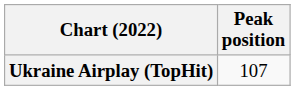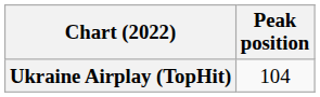 <table class="wikitable plainrowheaders" style="text-align:center">
 <tr>
 <th scope="col">Chart (2022)</th>
 <th scope="col">Peak<br>position</th>
 </tr>
 <tr>
 <th scope="row">Ukraine Airplay (TopHit)</th>
-<td>107</td>
+<td>104</td>
 </tr>
 </table>
